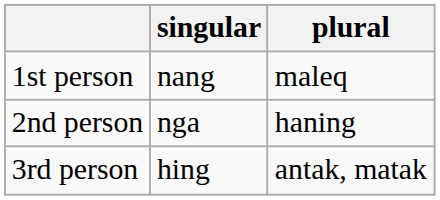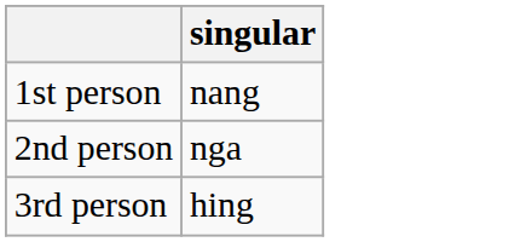 <table class="wikitable">
 <tr>
 <th></th>
 <th>singular</th>
-<th>plural</th>
 </tr>
 <tr>
 <td>1st person</td>
 <td>nang</td>
-<td>maleq</td>
 </tr>
 <tr>
 <td>2nd person</td>
 <td>nga</td>
-<td>haning</td>
 </tr>
 <tr>
 <td>3rd person</td>
 <td>hing</td>
-<td>antak, matak</td>
 </tr>
 </table>
